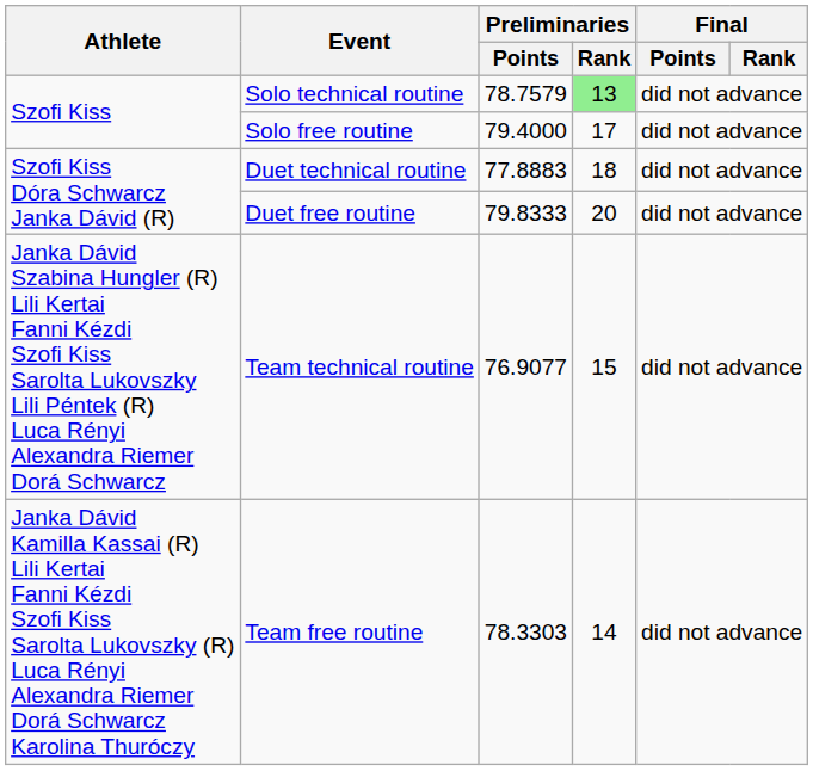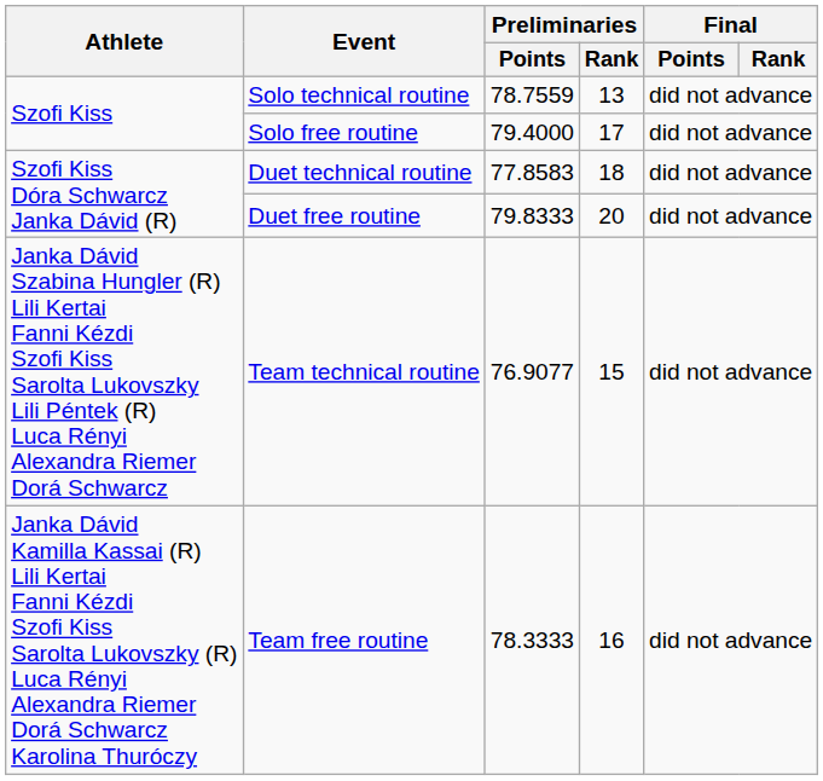 <table class=wikitable style="font-size:90%">
 <tr>
 <th rowspan="2">Athlete</th>
 <th rowspan="2">Event</th>
 <th colspan="2">Preliminaries</th>
 <th colspan="2">Final</th>
 </tr>
 <tr style="font-size:95%">
 <th>Points</th>
 <th>Rank</th>
 <th>Points</th>
 <th>Rank</th>
 </tr>
 <tr align=center>
 <td align=left rowspan=2><a href='#'>Szofi Kiss</a></td>
 <td align=left><a href='#'>Solo technical routine</a></td>
-<td>78.7579</td>
-<td style="background: lightgreen;">13</td>
+<td>78.7559</td>
+<td>13</td>
 <td colspan=2>did not advance</td>
 </tr>
 <tr align=center>
 <td align=left><a href='#'>Solo free routine</a></td>
 <td>79.4000</td>
 <td>17</td>
 <td colspan=2>did not advance</td>
 </tr>
 <tr align=center>
 <td align=left rowspan=2><a href='#'>Szofi Kiss</a><br><a href='#'>Dóra Schwarcz</a><br><a href='#'>Janka Dávid</a> (R)</td>
 <td align=left><a href='#'>Duet technical routine</a></td>
-<td>77.8883</td>
+<td>77.8583</td>
 <td>18</td>
 <td colspan=2>did not advance</td>
 </tr>
 <tr align=center>
 <td align=left><a href='#'>Duet free routine</a></td>
 <td>79.8333</td>
 <td>20</td>
 <td colspan=2>did not advance</td>
 </tr>
 <tr align=center>
 <td align=left><a href='#'>Janka Dávid</a><br><a href='#'>Szabina Hungler</a> (R)<br><a href='#'>Lili Kertai</a><br><a href='#'>Fanni Kézdi</a><br><a href='#'>Szofi Kiss</a><br><a href='#'>Sarolta Lukovszky</a><br><a href='#'>Lili Péntek</a> (R)<br><a href='#'>Luca Rényi</a><br><a href='#'>Alexandra Riemer</a><br><a href='#'>Dorá Schwarcz</a></td>
 <td align=left><a href='#'>Team technical routine</a></td>
 <td>76.9077</td>
 <td>15</td>
 <td colspan=2>did not advance</td>
 </tr>
 <tr align=center>
 <td align=left><a href='#'>Janka Dávid</a><br><a href='#'>Kamilla Kassai</a> (R)<br><a href='#'>Lili Kertai</a><br><a href='#'>Fanni Kézdi</a><br><a href='#'>Szofi Kiss</a><br><a href='#'>Sarolta Lukovszky</a> (R)<br><a href='#'>Luca Rényi</a><br><a href='#'>Alexandra Riemer</a><br><a href='#'>Dorá Schwarcz</a><br><a href='#'>Karolina Thuróczy</a></td>
 <td align=left><a href='#'>Team free routine</a></td>
-<td>78.3303</td>
-<td>14</td>
+<td>78.3333</td>
+<td>16</td>
 <td colspan=2>did not advance</td>
 </tr>
 </table>
